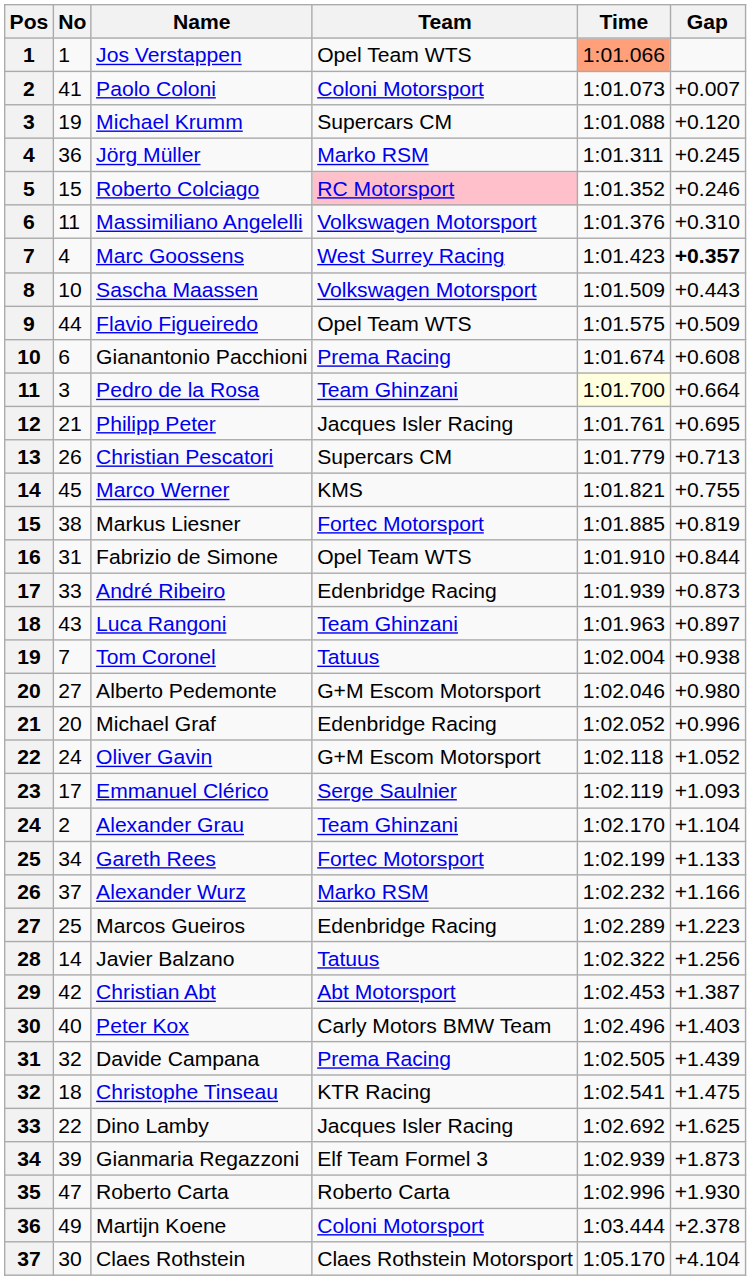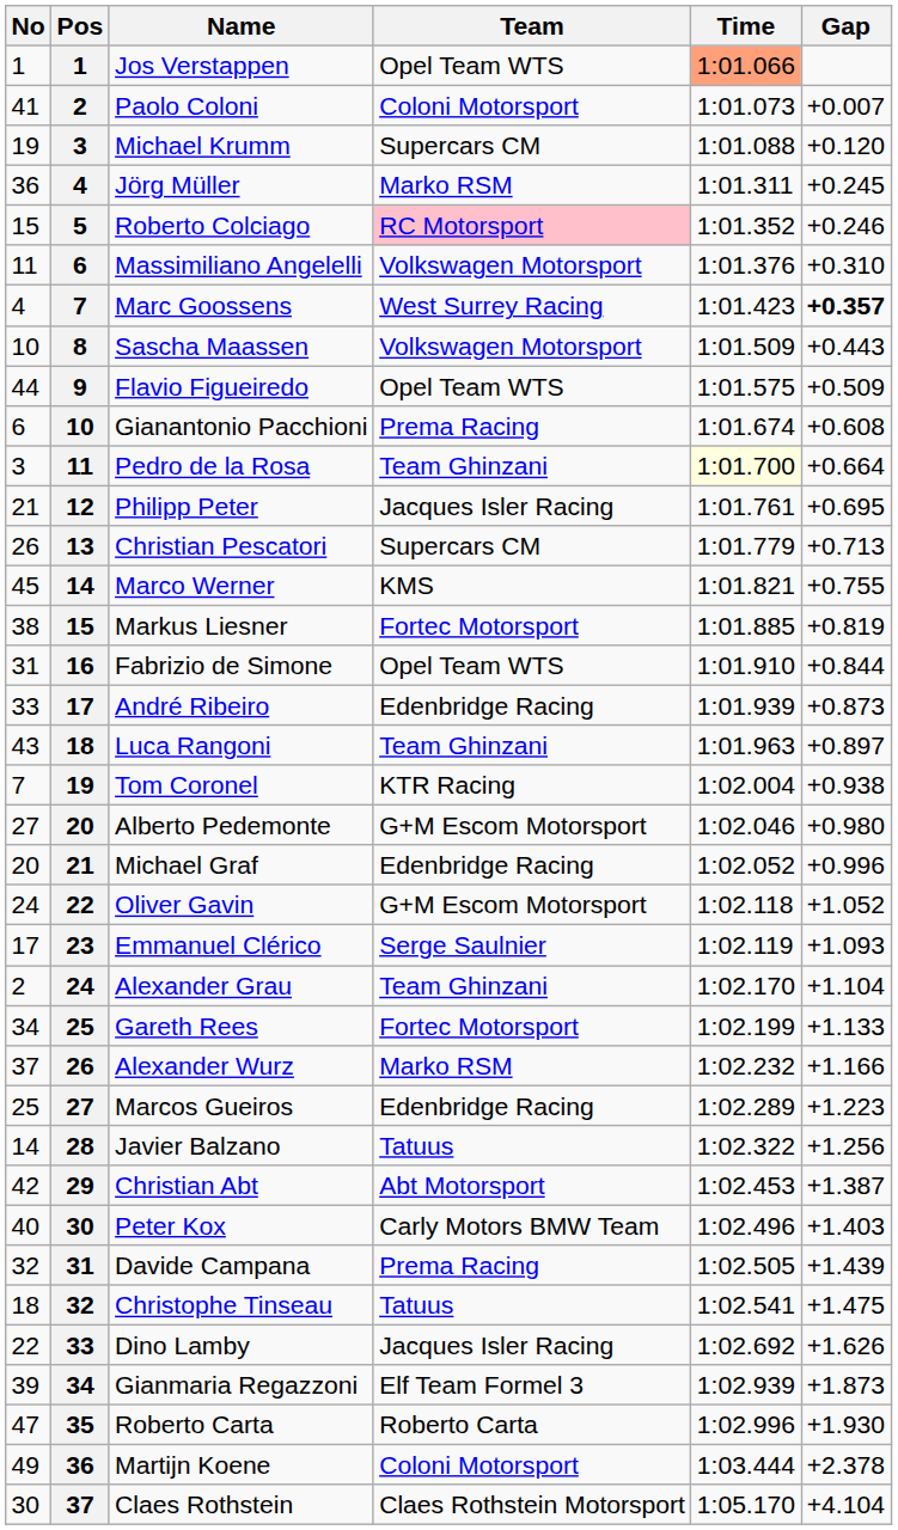 <table class="wikitable" style="font-size: 95%">
 <tr>
+<th>No</th>
 <th>Pos</th>
-<th>No</th>
 <th>Name</th>
 <th>Team</th>
 <th>Time</th>
 <th>Gap</th>
 </tr>
 <tr>
+<td>1</td>
 <th>1</th>
-<td>1</td>
 <td> <a href='#'>Jos Verstappen</a></td>
 <td>Opel Team WTS</td>
 <td style="background: lightsalmon;">1:01.066</td>
 <td></td>
 </tr>
 <tr>
+<td>41</td>
 <th>2</th>
-<td>41</td>
 <td> <a href='#'>Paolo Coloni</a></td>
 <td><a href='#'>Coloni Motorsport</a></td>
 <td>1:01.073</td>
 <td>+0.007</td>
 </tr>
 <tr>
+<td>19</td>
 <th>3</th>
-<td>19</td>
 <td> <a href='#'>Michael Krumm</a></td>
 <td>Supercars CM</td>
 <td>1:01.088</td>
 <td>+0.120</td>
 </tr>
 <tr>
+<td>36</td>
 <th>4</th>
-<td>36</td>
 <td> <a href='#'>Jörg Müller</a></td>
 <td><a href='#'>Marko RSM</a></td>
 <td>1:01.311</td>
 <td>+0.245</td>
 </tr>
 <tr>
+<td>15</td>
 <th>5</th>
-<td>15</td>
 <td> <a href='#'>Roberto Colciago</a></td>
 <td style="background: pink;"><a href='#'>RC Motorsport</a></td>
 <td>1:01.352</td>
 <td>+0.246</td>
 </tr>
 <tr>
+<td>11</td>
 <th>6</th>
-<td>11</td>
 <td> <a href='#'>Massimiliano Angelelli</a></td>
 <td><a href='#'>Volkswagen Motorsport</a></td>
 <td>1:01.376</td>
 <td>+0.310</td>
 </tr>
 <tr>
+<td>4</td>
 <th>7</th>
-<td>4</td>
 <td> <a href='#'>Marc Goossens</a></td>
 <td><a href='#'>West Surrey Racing</a></td>
 <td>1:01.423</td>
 <td><strong>+0.357</strong></td>
 </tr>
 <tr>
+<td>10</td>
 <th>8</th>
-<td>10</td>
 <td> <a href='#'>Sascha Maassen</a></td>
 <td><a href='#'>Volkswagen Motorsport</a></td>
 <td>1:01.509</td>
 <td>+0.443</td>
 </tr>
 <tr>
+<td>44</td>
 <th>9</th>
-<td>44</td>
 <td> <a href='#'>Flavio Figueiredo</a></td>
 <td>Opel Team WTS</td>
 <td>1:01.575</td>
 <td>+0.509</td>
 </tr>
 <tr>
+<td>6</td>
 <th>10</th>
-<td>6</td>
 <td> Gianantonio Pacchioni</td>
 <td><a href='#'>Prema Racing</a></td>
 <td>1:01.674</td>
 <td>+0.608</td>
 </tr>
 <tr>
+<td>3</td>
 <th>11</th>
-<td>3</td>
 <td> <a href='#'>Pedro de la Rosa</a></td>
 <td><a href='#'>Team Ghinzani</a></td>
 <td style="background: lightyellow;">1:01.700</td>
 <td>+0.664</td>
 </tr>
 <tr>
+<td>21</td>
 <th>12</th>
-<td>21</td>
 <td> <a href='#'>Philipp Peter</a></td>
 <td>Jacques Isler Racing</td>
 <td>1:01.761</td>
 <td>+0.695</td>
 </tr>
 <tr>
+<td>26</td>
 <th>13</th>
-<td>26</td>
 <td> <a href='#'>Christian Pescatori</a></td>
 <td>Supercars CM</td>
 <td>1:01.779</td>
 <td>+0.713</td>
 </tr>
 <tr>
+<td>45</td>
 <th>14</th>
-<td>45</td>
 <td> <a href='#'>Marco Werner</a></td>
 <td>KMS</td>
 <td>1:01.821</td>
 <td>+0.755</td>
 </tr>
 <tr>
+<td>38</td>
 <th>15</th>
-<td>38</td>
 <td> Markus Liesner</td>
 <td><a href='#'>Fortec Motorsport</a></td>
 <td>1:01.885</td>
 <td>+0.819</td>
 </tr>
 <tr>
+<td>31</td>
 <th>16</th>
-<td>31</td>
 <td> Fabrizio de Simone</td>
 <td>Opel Team WTS</td>
 <td>1:01.910</td>
 <td>+0.844</td>
 </tr>
 <tr>
+<td>33</td>
 <th>17</th>
-<td>33</td>
 <td> <a href='#'>André Ribeiro</a></td>
 <td>Edenbridge Racing</td>
 <td>1:01.939</td>
 <td>+0.873</td>
 </tr>
 <tr>
+<td>43</td>
 <th>18</th>
-<td>43</td>
 <td> <a href='#'>Luca Rangoni</a></td>
 <td><a href='#'>Team Ghinzani</a></td>
 <td>1:01.963</td>
 <td>+0.897</td>
 </tr>
 <tr>
+<td>7</td>
 <th>19</th>
-<td>7</td>
 <td> <a href='#'>Tom Coronel</a></td>
-<td><a href='#'>Tatuus</a></td>
+<td>KTR Racing</td>
 <td>1:02.004</td>
 <td>+0.938</td>
 </tr>
 <tr>
+<td>27</td>
 <th>20</th>
-<td>27</td>
 <td> Alberto Pedemonte</td>
 <td>G+M Escom Motorsport</td>
 <td>1:02.046</td>
 <td>+0.980</td>
 </tr>
 <tr>
+<td>20</td>
 <th>21</th>
-<td>20</td>
 <td> Michael Graf</td>
 <td>Edenbridge Racing</td>
 <td>1:02.052</td>
 <td>+0.996</td>
 </tr>
 <tr>
+<td>24</td>
 <th>22</th>
-<td>24</td>
 <td> <a href='#'>Oliver Gavin</a></td>
 <td>G+M Escom Motorsport</td>
 <td>1:02.118</td>
 <td>+1.052</td>
 </tr>
 <tr>
+<td>17</td>
 <th>23</th>
-<td>17</td>
 <td> <a href='#'>Emmanuel Clérico</a></td>
 <td><a href='#'>Serge Saulnier</a></td>
 <td>1:02.119</td>
 <td>+1.093</td>
 </tr>
 <tr>
+<td>2</td>
 <th>24</th>
-<td>2</td>
 <td> <a href='#'>Alexander Grau</a></td>
 <td><a href='#'>Team Ghinzani</a></td>
 <td>1:02.170</td>
 <td>+1.104</td>
 </tr>
 <tr>
+<td>34</td>
 <th>25</th>
-<td>34</td>
 <td> <a href='#'>Gareth Rees</a></td>
 <td><a href='#'>Fortec Motorsport</a></td>
 <td>1:02.199</td>
 <td>+1.133</td>
 </tr>
 <tr>
+<td>37</td>
 <th>26</th>
-<td>37</td>
 <td> <a href='#'>Alexander Wurz</a></td>
 <td><a href='#'>Marko RSM</a></td>
 <td>1:02.232</td>
 <td>+1.166</td>
 </tr>
 <tr>
+<td>25</td>
 <th>27</th>
-<td>25</td>
 <td> Marcos Gueiros</td>
 <td>Edenbridge Racing</td>
 <td>1:02.289</td>
 <td>+1.223</td>
 </tr>
 <tr>
+<td>14</td>
 <th>28</th>
-<td>14</td>
 <td> Javier Balzano</td>
 <td><a href='#'>Tatuus</a></td>
 <td>1:02.322</td>
 <td>+1.256</td>
 </tr>
 <tr>
+<td>42</td>
 <th>29</th>
-<td>42</td>
 <td> <a href='#'>Christian Abt</a></td>
 <td><a href='#'>Abt Motorsport</a></td>
 <td>1:02.453</td>
 <td>+1.387</td>
 </tr>
 <tr>
+<td>40</td>
 <th>30</th>
-<td>40</td>
 <td> <a href='#'>Peter Kox</a></td>
 <td>Carly Motors BMW Team</td>
 <td>1:02.496</td>
 <td>+1.403</td>
 </tr>
 <tr>
+<td>32</td>
 <th>31</th>
-<td>32</td>
 <td> Davide Campana</td>
 <td><a href='#'>Prema Racing</a></td>
 <td>1:02.505</td>
 <td>+1.439</td>
 </tr>
 <tr>
+<td>18</td>
 <th>32</th>
-<td>18</td>
 <td> <a href='#'>Christophe Tinseau</a></td>
-<td>KTR Racing</td>
+<td><a href='#'>Tatuus</a></td>
 <td>1:02.541</td>
 <td>+1.475</td>
 </tr>
 <tr>
+<td>22</td>
 <th>33</th>
-<td>22</td>
 <td> Dino Lamby</td>
 <td>Jacques Isler Racing</td>
 <td>1:02.692</td>
-<td>+1.625</td>
+<td>+1.626</td>
 </tr>
 <tr>
+<td>39</td>
 <th>34</th>
-<td>39</td>
 <td> Gianmaria Regazzoni</td>
 <td>Elf Team Formel 3</td>
 <td>1:02.939</td>
 <td>+1.873</td>
 </tr>
 <tr>
+<td>47</td>
 <th>35</th>
-<td>47</td>
 <td> Roberto Carta</td>
 <td>Roberto Carta</td>
 <td>1:02.996</td>
 <td>+1.930</td>
 </tr>
 <tr>
+<td>49</td>
 <th>36</th>
-<td>49</td>
 <td> Martijn Koene</td>
 <td><a href='#'>Coloni Motorsport</a></td>
 <td>1:03.444</td>
 <td>+2.378</td>
 </tr>
 <tr>
+<td>30</td>
 <th>37</th>
-<td>30</td>
 <td> Claes Rothstein</td>
 <td>Claes Rothstein Motorsport</td>
 <td>1:05.170</td>
 <td>+4.104</td>
 </tr>
 </table>
